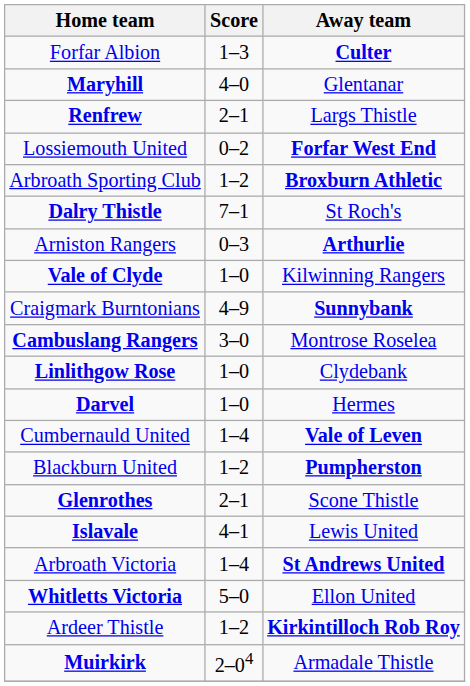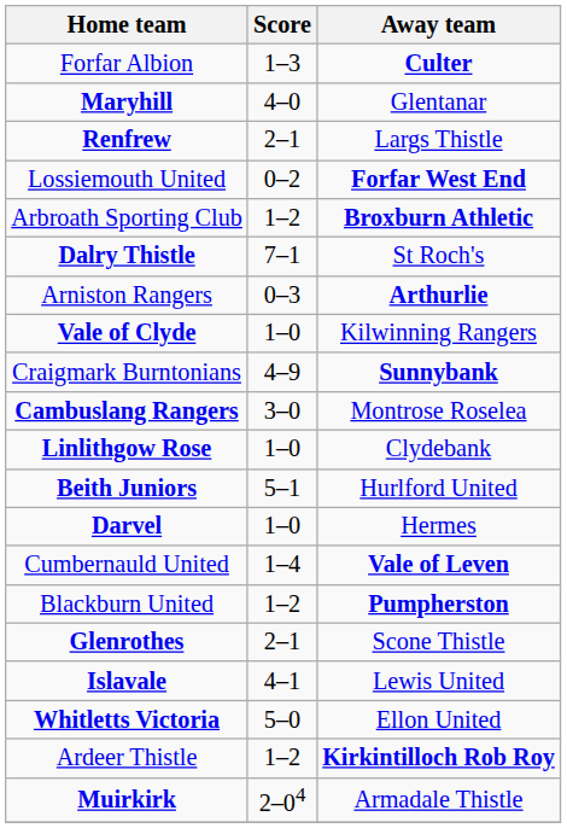 <table class="wikitable" style="text-align: center">
 <tr>
 <th>Home team</th>
 <th>Score</th>
 <th>Away team</th>
 </tr>
 <tr>
 <td><a href='#'>Forfar Albion</a></td>
 <td>1–3</td>
 <td><strong><a href='#'>Culter</a></strong></td>
 </tr>
 <tr>
 <td><strong><a href='#'>Maryhill</a></strong></td>
 <td>4–0</td>
 <td><a href='#'>Glentanar</a></td>
 </tr>
 <tr>
 <td><strong><a href='#'>Renfrew</a></strong></td>
 <td>2–1</td>
 <td><a href='#'>Largs Thistle</a></td>
 </tr>
 <tr>
 <td><a href='#'>Lossiemouth United</a></td>
 <td>0–2</td>
 <td><strong><a href='#'>Forfar West End</a></strong></td>
 </tr>
 <tr>
 <td><a href='#'>Arbroath Sporting Club</a></td>
 <td>1–2</td>
 <td><strong><a href='#'>Broxburn Athletic</a></strong></td>
 </tr>
 <tr>
 <td><strong><a href='#'>Dalry Thistle</a></strong></td>
 <td>7–1</td>
 <td><a href='#'>St Roch's</a></td>
 </tr>
 <tr>
 <td><a href='#'>Arniston Rangers</a></td>
 <td>0–3</td>
 <td><strong><a href='#'>Arthurlie</a></strong></td>
 </tr>
 <tr>
 <td><strong><a href='#'>Vale of Clyde</a></strong></td>
 <td>1–0</td>
 <td><a href='#'>Kilwinning Rangers</a></td>
 </tr>
 <tr>
 <td><a href='#'>Craigmark Burntonians</a></td>
 <td>4–9</td>
 <td><strong><a href='#'>Sunnybank</a></strong></td>
 </tr>
 <tr>
 <td><strong><a href='#'>Cambuslang Rangers</a></strong></td>
 <td>3–0</td>
 <td><a href='#'>Montrose Roselea</a></td>
 </tr>
 <tr>
 <td><strong><a href='#'>Linlithgow Rose</a></strong></td>
 <td>1–0</td>
 <td><a href='#'>Clydebank</a></td>
 </tr>
 <tr>
+<td><strong><a href='#'>Beith Juniors</a></strong></td>
+<td>5–1</td>
+<td><a href='#'>Hurlford United</a></td>
+</tr>
+<tr>
 <td><strong><a href='#'>Darvel</a></strong></td>
 <td>1–0</td>
 <td><a href='#'>Hermes</a></td>
 </tr>
 <tr>
 <td><a href='#'>Cumbernauld United</a></td>
 <td>1–4</td>
 <td><strong><a href='#'>Vale of Leven</a></strong></td>
 </tr>
 <tr>
 <td><a href='#'>Blackburn United</a></td>
 <td>1–2</td>
 <td><strong><a href='#'>Pumpherston</a></strong></td>
 </tr>
 <tr>
 <td><strong><a href='#'>Glenrothes</a></strong></td>
 <td>2–1</td>
 <td><a href='#'>Scone Thistle</a></td>
 </tr>
 <tr>
 <td><strong><a href='#'>Islavale</a></strong></td>
 <td>4–1</td>
 <td><a href='#'>Lewis United</a></td>
 </tr>
 <tr>
-<td><a href='#'>Arbroath Victoria</a></td>
-<td>1–4</td>
-<td><strong><a href='#'>St Andrews United</a></strong></td>
-</tr>
-<tr>
 <td><strong><a href='#'>Whitletts Victoria</a></strong></td>
 <td>5–0</td>
 <td><a href='#'>Ellon United</a></td>
 </tr>
 <tr>
 <td><a href='#'>Ardeer Thistle</a></td>
 <td>1–2</td>
 <td><strong><a href='#'>Kirkintilloch Rob Roy</a></strong></td>
 </tr>
 <tr>
 <td><strong><a href='#'>Muirkirk</a></strong></td>
 <td>2–0<sup>4</sup></td>
 <td><a href='#'>Armadale Thistle</a></td>
 </tr>
 <tr>
 </tr>
 </table>
